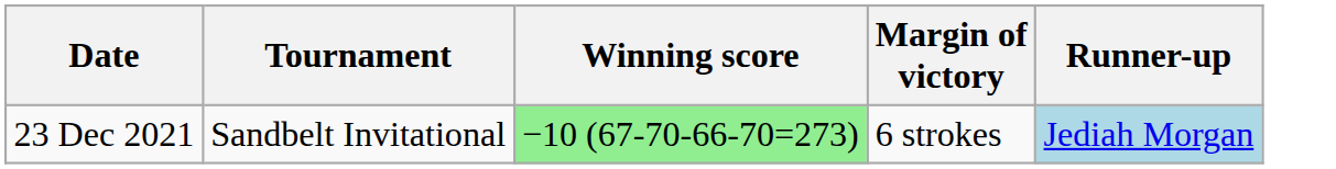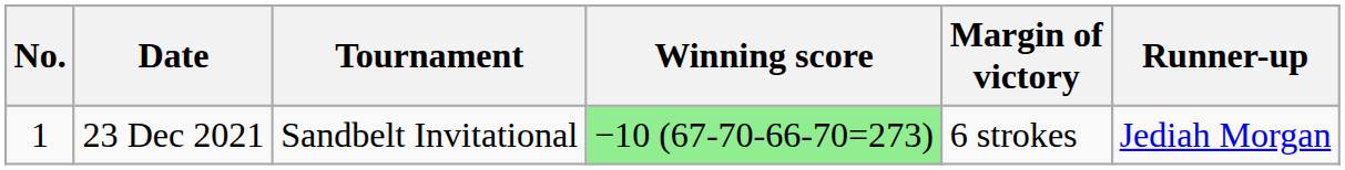 <table class="wikitable" style="font-size:95%;">
 <tr>
+<th>No.</th>
 <th>Date</th>
 <th>Tournament</th>
 <th>Winning score</th>
 <th>Margin of<br>victory</th>
 <th>Runner-up</th>
 </tr>
 <tr>
+<td align=center>1</td>
 <td align=right>23 Dec 2021</td>
 <td>Sandbelt Invitational</td>
 <td style="background: lightgreen;">−10 (67-70-66-70=273)</td>
 <td>6 strokes</td>
-<td style="background: lightblue;"> <a href='#'>Jediah Morgan</a></td>
+<td> <a href='#'>Jediah Morgan</a></td>
 </tr>
 </table>
